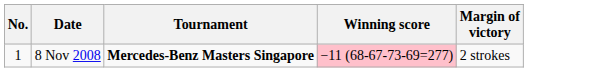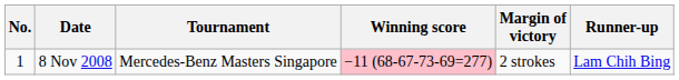 <table class="wikitable" style="font-size:95%;">
 <tr>
 <th>No.</th>
 <th>Date</th>
 <th>Tournament</th>
 <th>Winning score</th>
 <th>Margin of<br>victory</th>
+<th>Runner-up</th>
 </tr>
 <tr>
 <td align=center>1</td>
 <td align=right>8 Nov <a href='#'>2008</a></td>
-<td><strong>Mercedes-Benz Masters Singapore</strong></td>
+<td>Mercedes-Benz Masters Singapore</td>
 <td style="background: pink;">−11 (68-67-73-69=277)</td>
 <td>2 strokes</td>
+<td> <a href='#'>Lam Chih Bing</a></td>
 </tr>
 </table>
